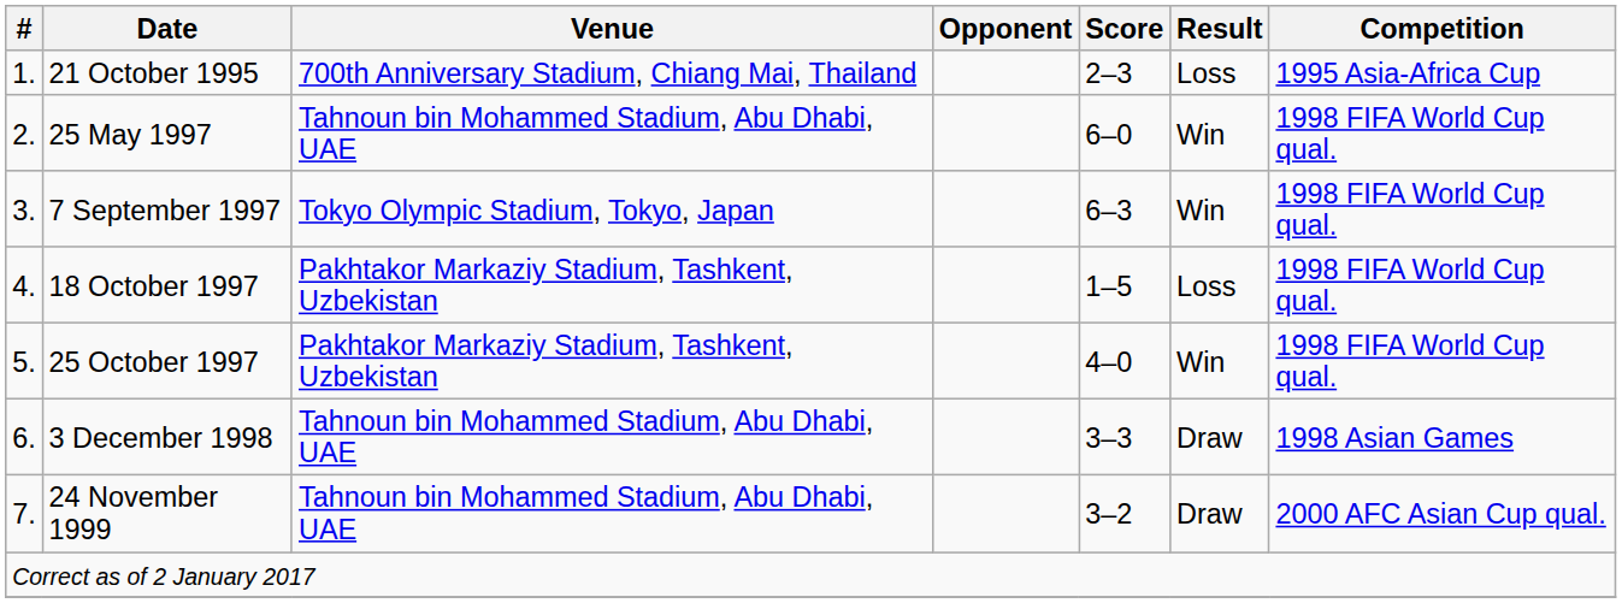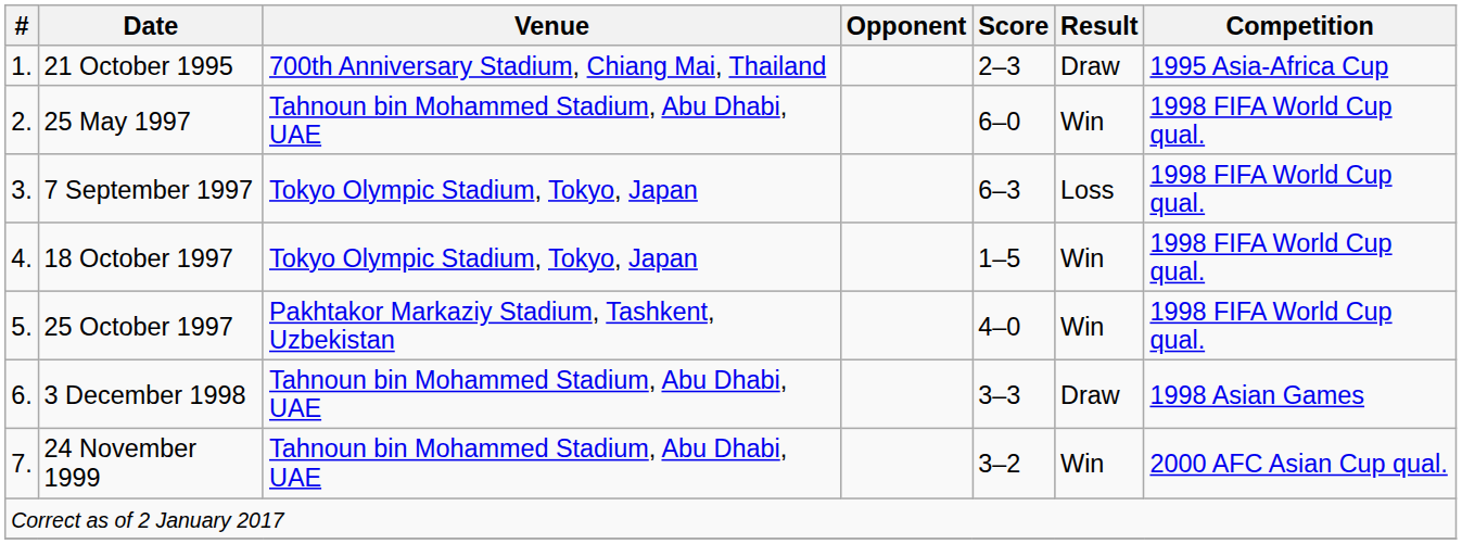 <table class="wikitable" style="font-size:95%;">
 <tr>
 <th>#</th>
 <th>Date</th>
 <th>Venue</th>
 <th>Opponent</th>
 <th>Score</th>
 <th>Result</th>
 <th>Competition</th>
 </tr>
 <tr>
 <td>1.</td>
 <td>21 October 1995</td>
 <td><a href='#'>700th Anniversary Stadium</a>, <a href='#'>Chiang Mai</a>, <a href='#'>Thailand</a></td>
 <td></td>
 <td>2–3</td>
-<td>Loss</td>
+<td>Draw</td>
 <td><a href='#'>1995 Asia-Africa Cup</a></td>
 </tr>
 <tr>
 <td>2.</td>
 <td>25 May 1997</td>
 <td><a href='#'>Tahnoun bin Mohammed Stadium</a>, <a href='#'>Abu Dhabi</a>, <a href='#'>UAE</a></td>
 <td></td>
 <td>6–0</td>
 <td>Win</td>
 <td><a href='#'>1998 FIFA World Cup qual.</a></td>
 </tr>
 <tr>
 <td>3.</td>
 <td>7 September 1997</td>
 <td><a href='#'>Tokyo Olympic Stadium</a>, <a href='#'>Tokyo</a>, <a href='#'>Japan</a></td>
 <td></td>
 <td>6–3</td>
-<td>Win</td>
+<td>Loss</td>
 <td><a href='#'>1998 FIFA World Cup qual.</a></td>
 </tr>
 <tr>
 <td>4.</td>
 <td>18 October 1997</td>
-<td><a href='#'>Pakhtakor Markaziy Stadium</a>, <a href='#'>Tashkent</a>, <a href='#'>Uzbekistan</a></td>
+<td><a href='#'>Tokyo Olympic Stadium</a>, <a href='#'>Tokyo</a>, <a href='#'>Japan</a></td>
 <td></td>
 <td>1–5</td>
-<td>Loss</td>
+<td>Win</td>
 <td><a href='#'>1998 FIFA World Cup qual.</a></td>
 </tr>
 <tr>
 <td>5.</td>
 <td>25 October 1997</td>
 <td><a href='#'>Pakhtakor Markaziy Stadium</a>, <a href='#'>Tashkent</a>, <a href='#'>Uzbekistan</a></td>
 <td></td>
 <td>4–0</td>
 <td>Win</td>
 <td><a href='#'>1998 FIFA World Cup qual.</a></td>
 </tr>
 <tr>
 <td>6.</td>
 <td>3 December 1998</td>
 <td><a href='#'>Tahnoun bin Mohammed Stadium</a>, <a href='#'>Abu Dhabi</a>, <a href='#'>UAE</a></td>
 <td></td>
 <td>3–3</td>
 <td>Draw</td>
 <td><a href='#'>1998 Asian Games</a></td>
 </tr>
 <tr>
 <td>7.</td>
 <td>24 November 1999</td>
 <td><a href='#'>Tahnoun bin Mohammed Stadium</a>, <a href='#'>Abu Dhabi</a>, <a href='#'>UAE</a></td>
 <td></td>
 <td>3–2</td>
-<td>Draw</td>
+<td>Win</td>
 <td><a href='#'>2000 AFC Asian Cup qual.</a></td>
 </tr>
 <tr>
 <td colspan="15"><small><em>Correct as of 2 January 2017</em></small></td>
 </tr>
 <tr>
 </tr>
 </table>
